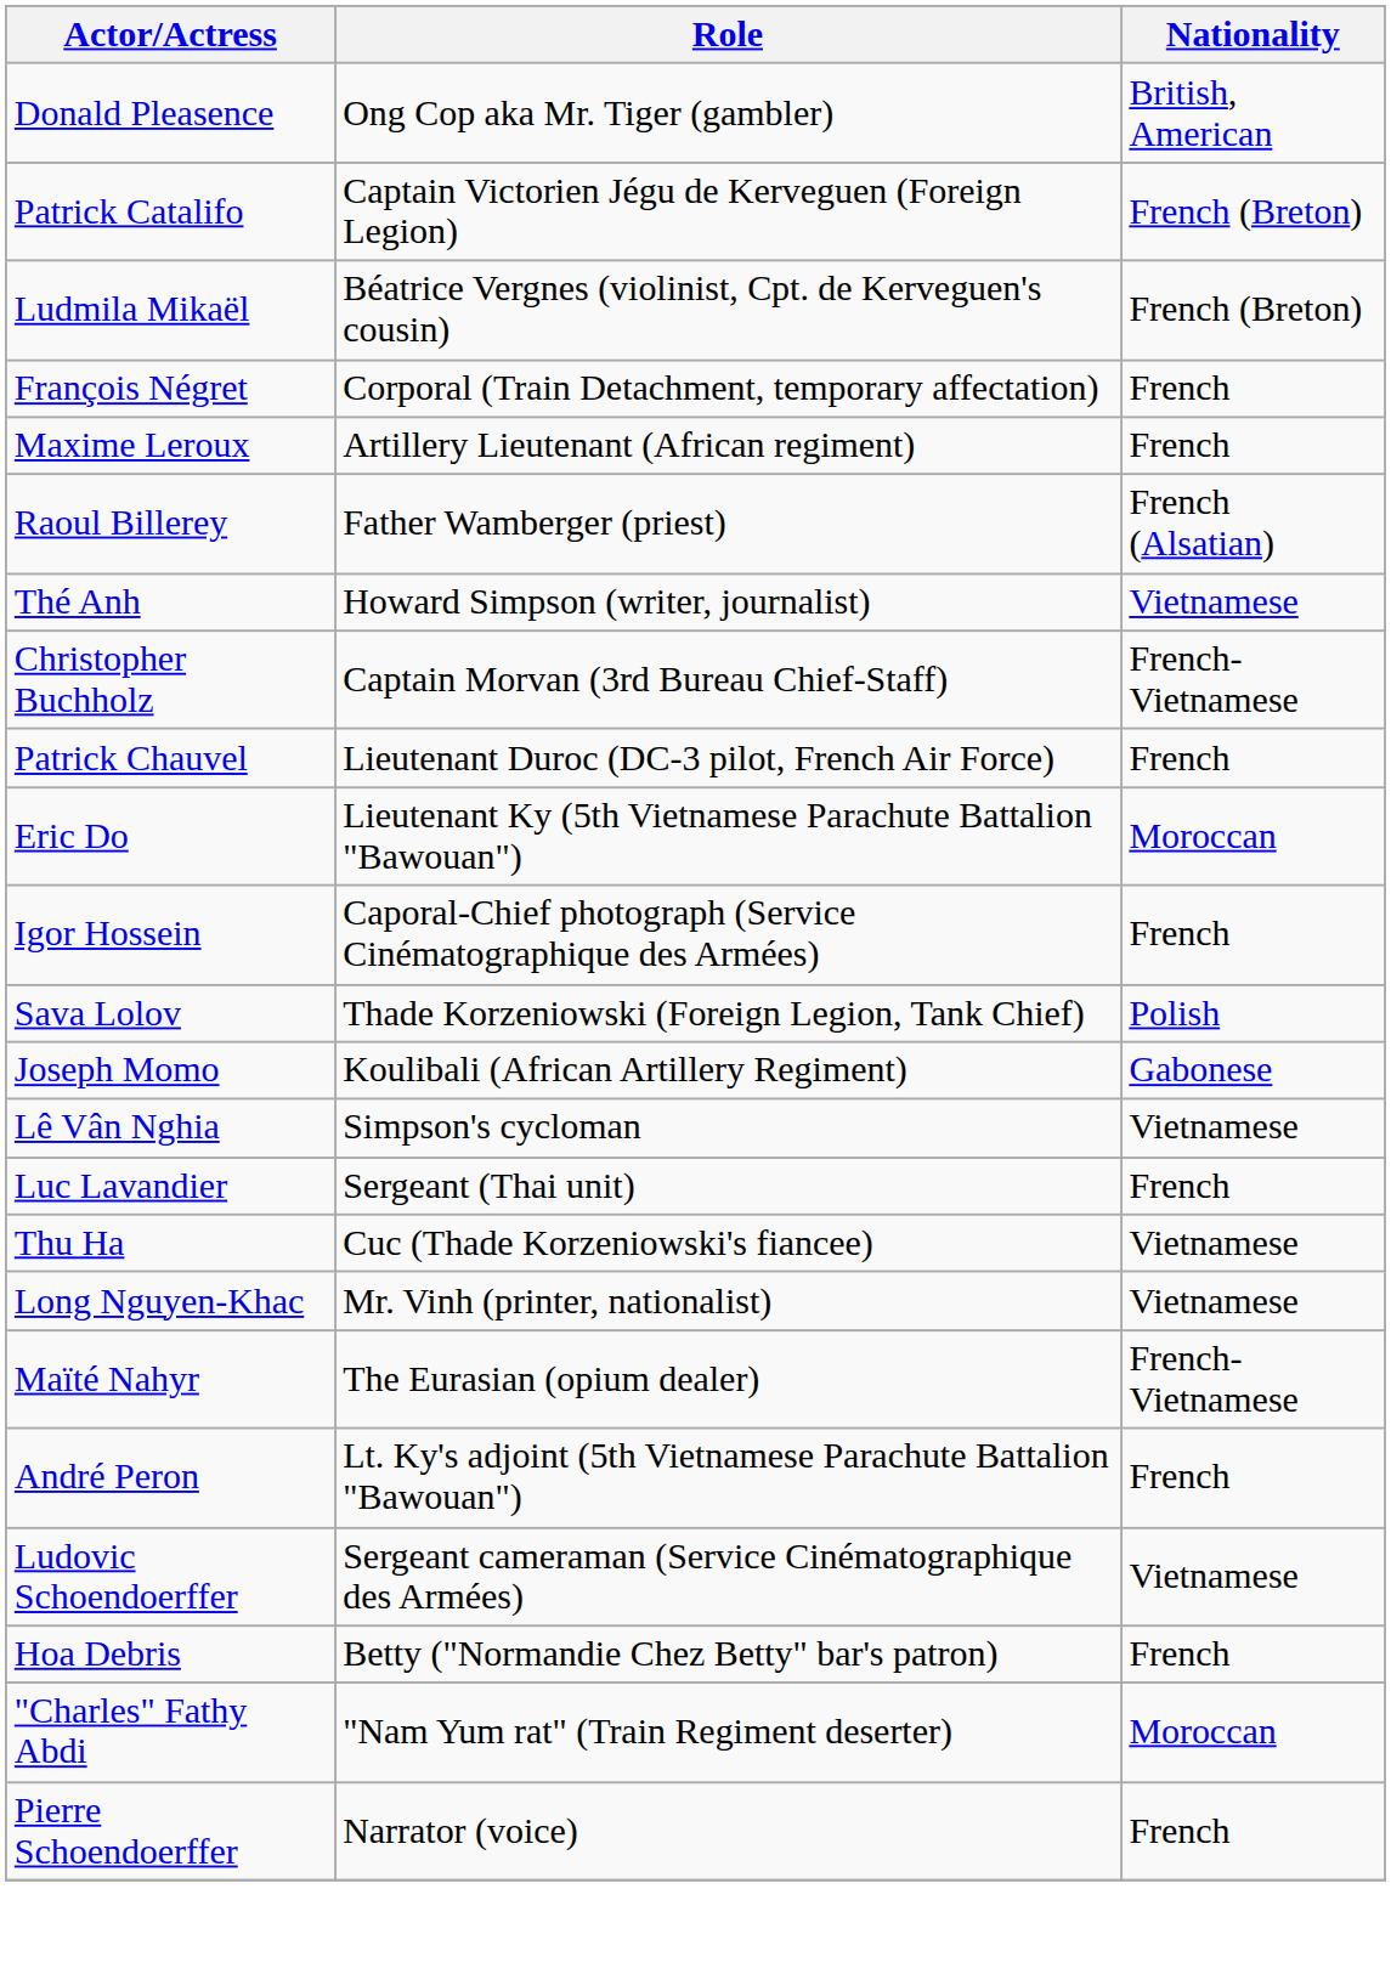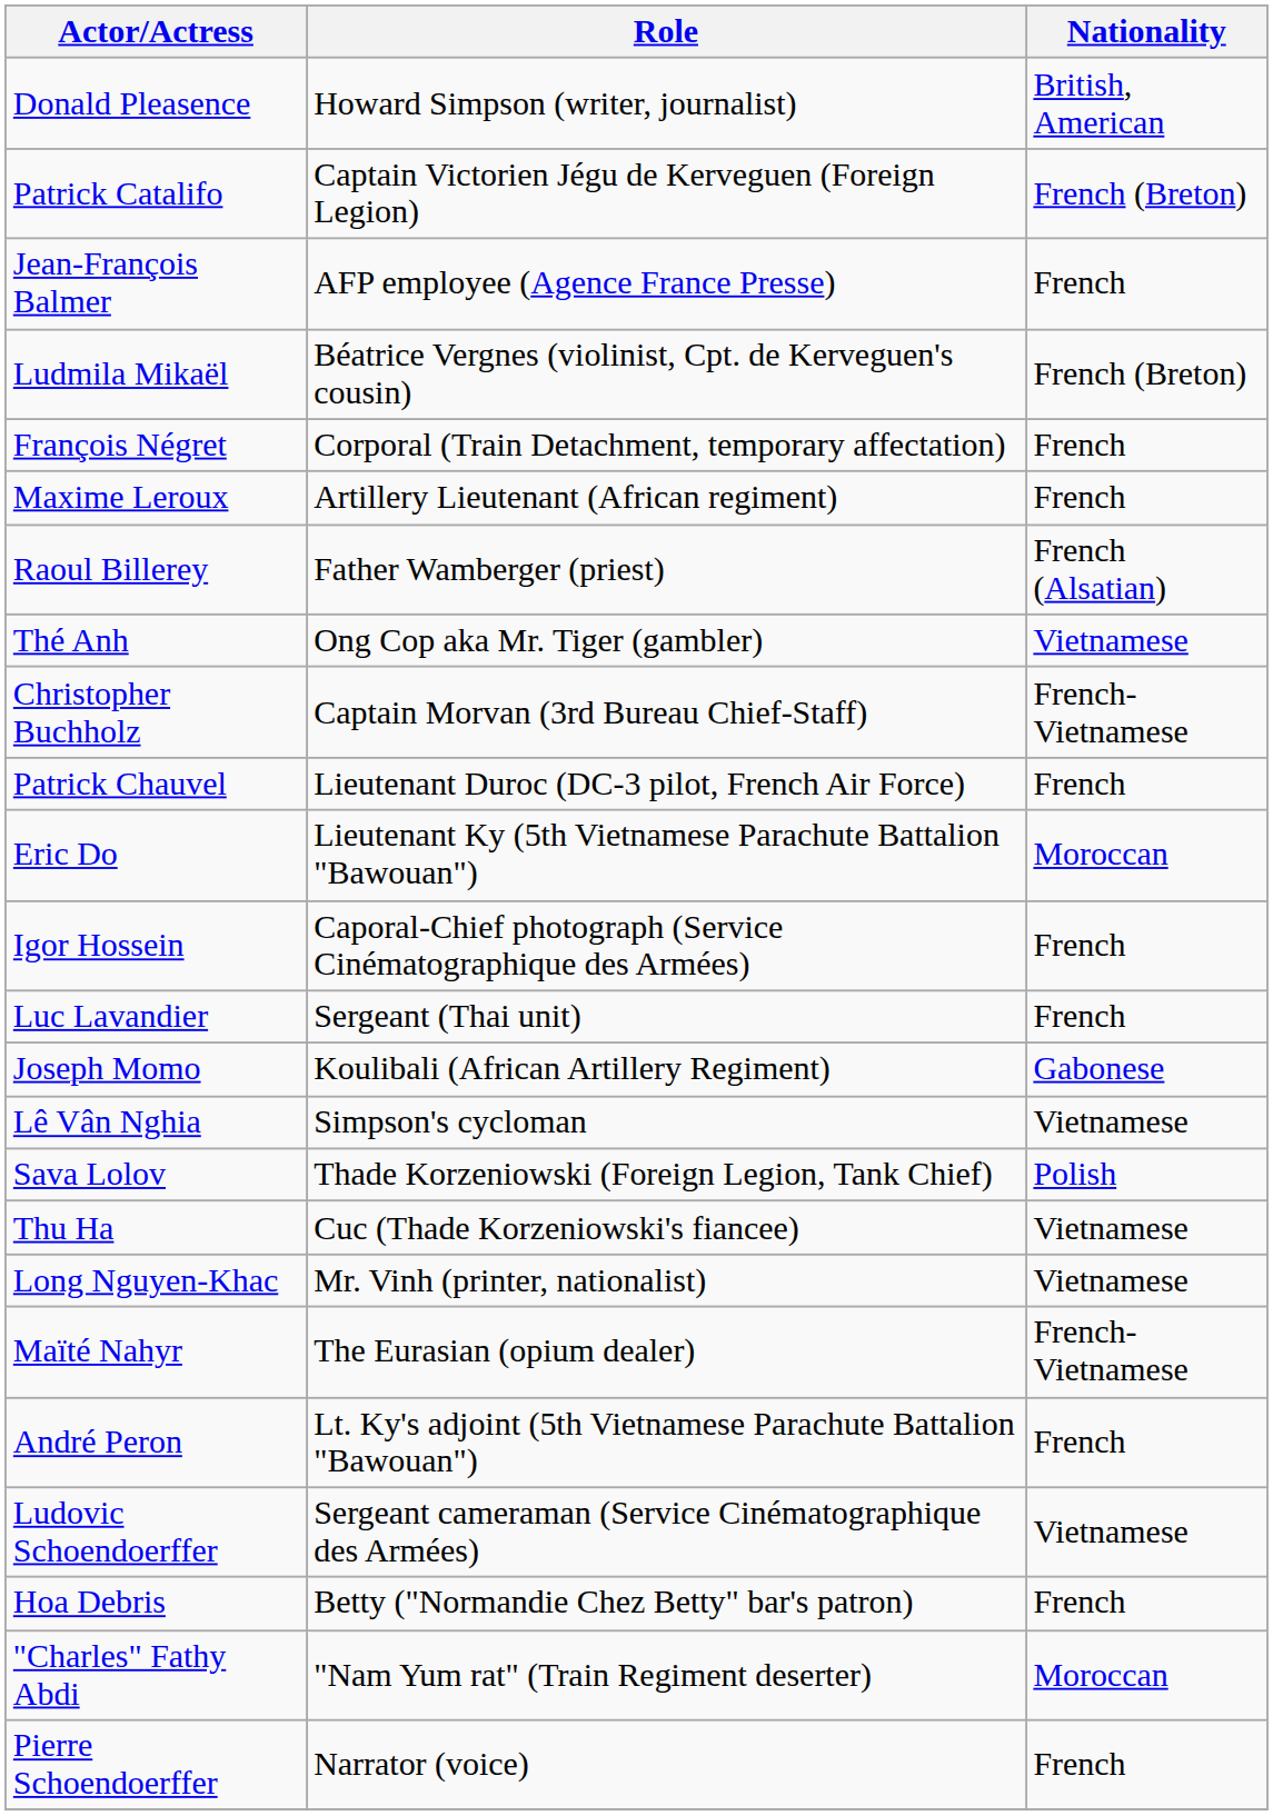 <table class="wikitable">
 <tr>
 <th><a href='#'>Actor/Actress</a></th>
 <th><a href='#'>Role</a></th>
 <th><a href='#'>Nationality</a></th>
 </tr>
 <tr>
 <td><a href='#'>Donald Pleasence</a></td>
-<td>Ong Cop aka Mr. Tiger (gambler)</td>
+<td>Howard Simpson (writer, journalist)</td>
 <td><a href='#'>British</a>, <a href='#'>American</a></td>
 </tr>
 <tr>
 <td><a href='#'>Patrick Catalifo</a></td>
 <td>Captain Victorien Jégu de Kerveguen (Foreign Legion)</td>
 <td><a href='#'>French</a> (<a href='#'>Breton</a>)</td>
+</tr>
+<tr>
+<td><a href='#'>Jean-François Balmer</a></td>
+<td>AFP employee (<a href='#'>Agence France Presse</a>)</td>
+<td>French</td>
 </tr>
 <tr>
 <td><a href='#'>Ludmila Mikaël</a></td>
 <td>Béatrice Vergnes (violinist, Cpt. de Kerveguen's cousin)</td>
 <td>French (Breton)</td>
 </tr>
 <tr>
 <td><a href='#'>François Négret</a></td>
 <td>Corporal (Train Detachment, temporary affectation)</td>
 <td>French</td>
 </tr>
 <tr>
 <td><a href='#'>Maxime Leroux</a></td>
 <td>Artillery Lieutenant (African regiment)</td>
 <td>French</td>
 </tr>
 <tr>
 <td><a href='#'>Raoul Billerey</a></td>
 <td>Father Wamberger (priest)</td>
 <td>French (<a href='#'>Alsatian</a>)</td>
 </tr>
 <tr>
 <td><a href='#'>Thé Anh</a></td>
-<td>Howard Simpson (writer, journalist)</td>
+<td>Ong Cop aka Mr. Tiger (gambler)</td>
 <td><a href='#'>Vietnamese</a></td>
 </tr>
 <tr>
 <td><a href='#'>Christopher Buchholz</a></td>
 <td>Captain Morvan (3rd Bureau Chief-Staff)</td>
 <td>French-Vietnamese</td>
 </tr>
 <tr>
 <td><a href='#'>Patrick Chauvel</a></td>
 <td>Lieutenant Duroc (DC-3 pilot, French Air Force)</td>
 <td>French</td>
 </tr>
 <tr>
 <td><a href='#'>Eric Do</a></td>
 <td>Lieutenant Ky (5th Vietnamese Parachute Battalion "Bawouan")</td>
 <td><a href='#'>Moroccan</a></td>
 </tr>
 <tr>
 <td><a href='#'>Igor Hossein</a></td>
 <td>Caporal-Chief photograph (Service Cinématographique des Armées)</td>
 <td>French</td>
 </tr>
 <tr>
-<td><a href='#'>Sava Lolov</a></td>
-<td>Thade Korzeniowski (Foreign Legion, Tank Chief)</td>
-<td><a href='#'>Polish</a></td>
+<td><a href='#'>Luc Lavandier</a></td>
+<td>Sergeant (Thai unit)</td>
+<td>French</td>
 </tr>
 <tr>
 <td><a href='#'>Joseph Momo</a></td>
 <td>Koulibali (African Artillery Regiment)</td>
 <td><a href='#'>Gabonese</a></td>
 </tr>
 <tr>
 <td><a href='#'>Lê Vân Nghia</a></td>
 <td>Simpson's cycloman</td>
 <td>Vietnamese</td>
 </tr>
 <tr>
-<td><a href='#'>Luc Lavandier</a></td>
-<td>Sergeant (Thai unit)</td>
-<td>French</td>
+<td><a href='#'>Sava Lolov</a></td>
+<td>Thade Korzeniowski (Foreign Legion, Tank Chief)</td>
+<td><a href='#'>Polish</a></td>
 </tr>
 <tr>
 <td><a href='#'>Thu Ha</a></td>
 <td>Cuc (Thade Korzeniowski's fiancee)</td>
 <td>Vietnamese</td>
 </tr>
 <tr>
 <td><a href='#'>Long Nguyen-Khac</a></td>
 <td>Mr. Vinh (printer, nationalist)</td>
 <td>Vietnamese</td>
 </tr>
 <tr>
 <td><a href='#'>Maïté Nahyr</a></td>
 <td>The Eurasian (opium dealer)</td>
 <td>French-Vietnamese</td>
 </tr>
 <tr>
 <td><a href='#'>André Peron</a></td>
 <td>Lt. Ky's adjoint (5th Vietnamese Parachute Battalion "Bawouan")</td>
 <td>French</td>
 </tr>
 <tr>
 <td><a href='#'>Ludovic Schoendoerffer</a></td>
 <td>Sergeant cameraman (Service Cinématographique des Armées)</td>
 <td>Vietnamese</td>
 </tr>
 <tr>
 <td><a href='#'>Hoa Debris</a></td>
 <td>Betty ("Normandie Chez Betty" bar's patron)</td>
 <td>French</td>
 </tr>
 <tr>
 <td><a href='#'>"Charles" Fathy Abdi</a></td>
 <td>"Nam Yum rat" (Train Regiment deserter)</td>
 <td><a href='#'>Moroccan</a></td>
 </tr>
 <tr>
 <td><a href='#'>Pierre Schoendoerffer</a></td>
 <td>Narrator (voice)</td>
 <td>French</td>
 </tr>
 <tr>
 </tr>
 </table>
